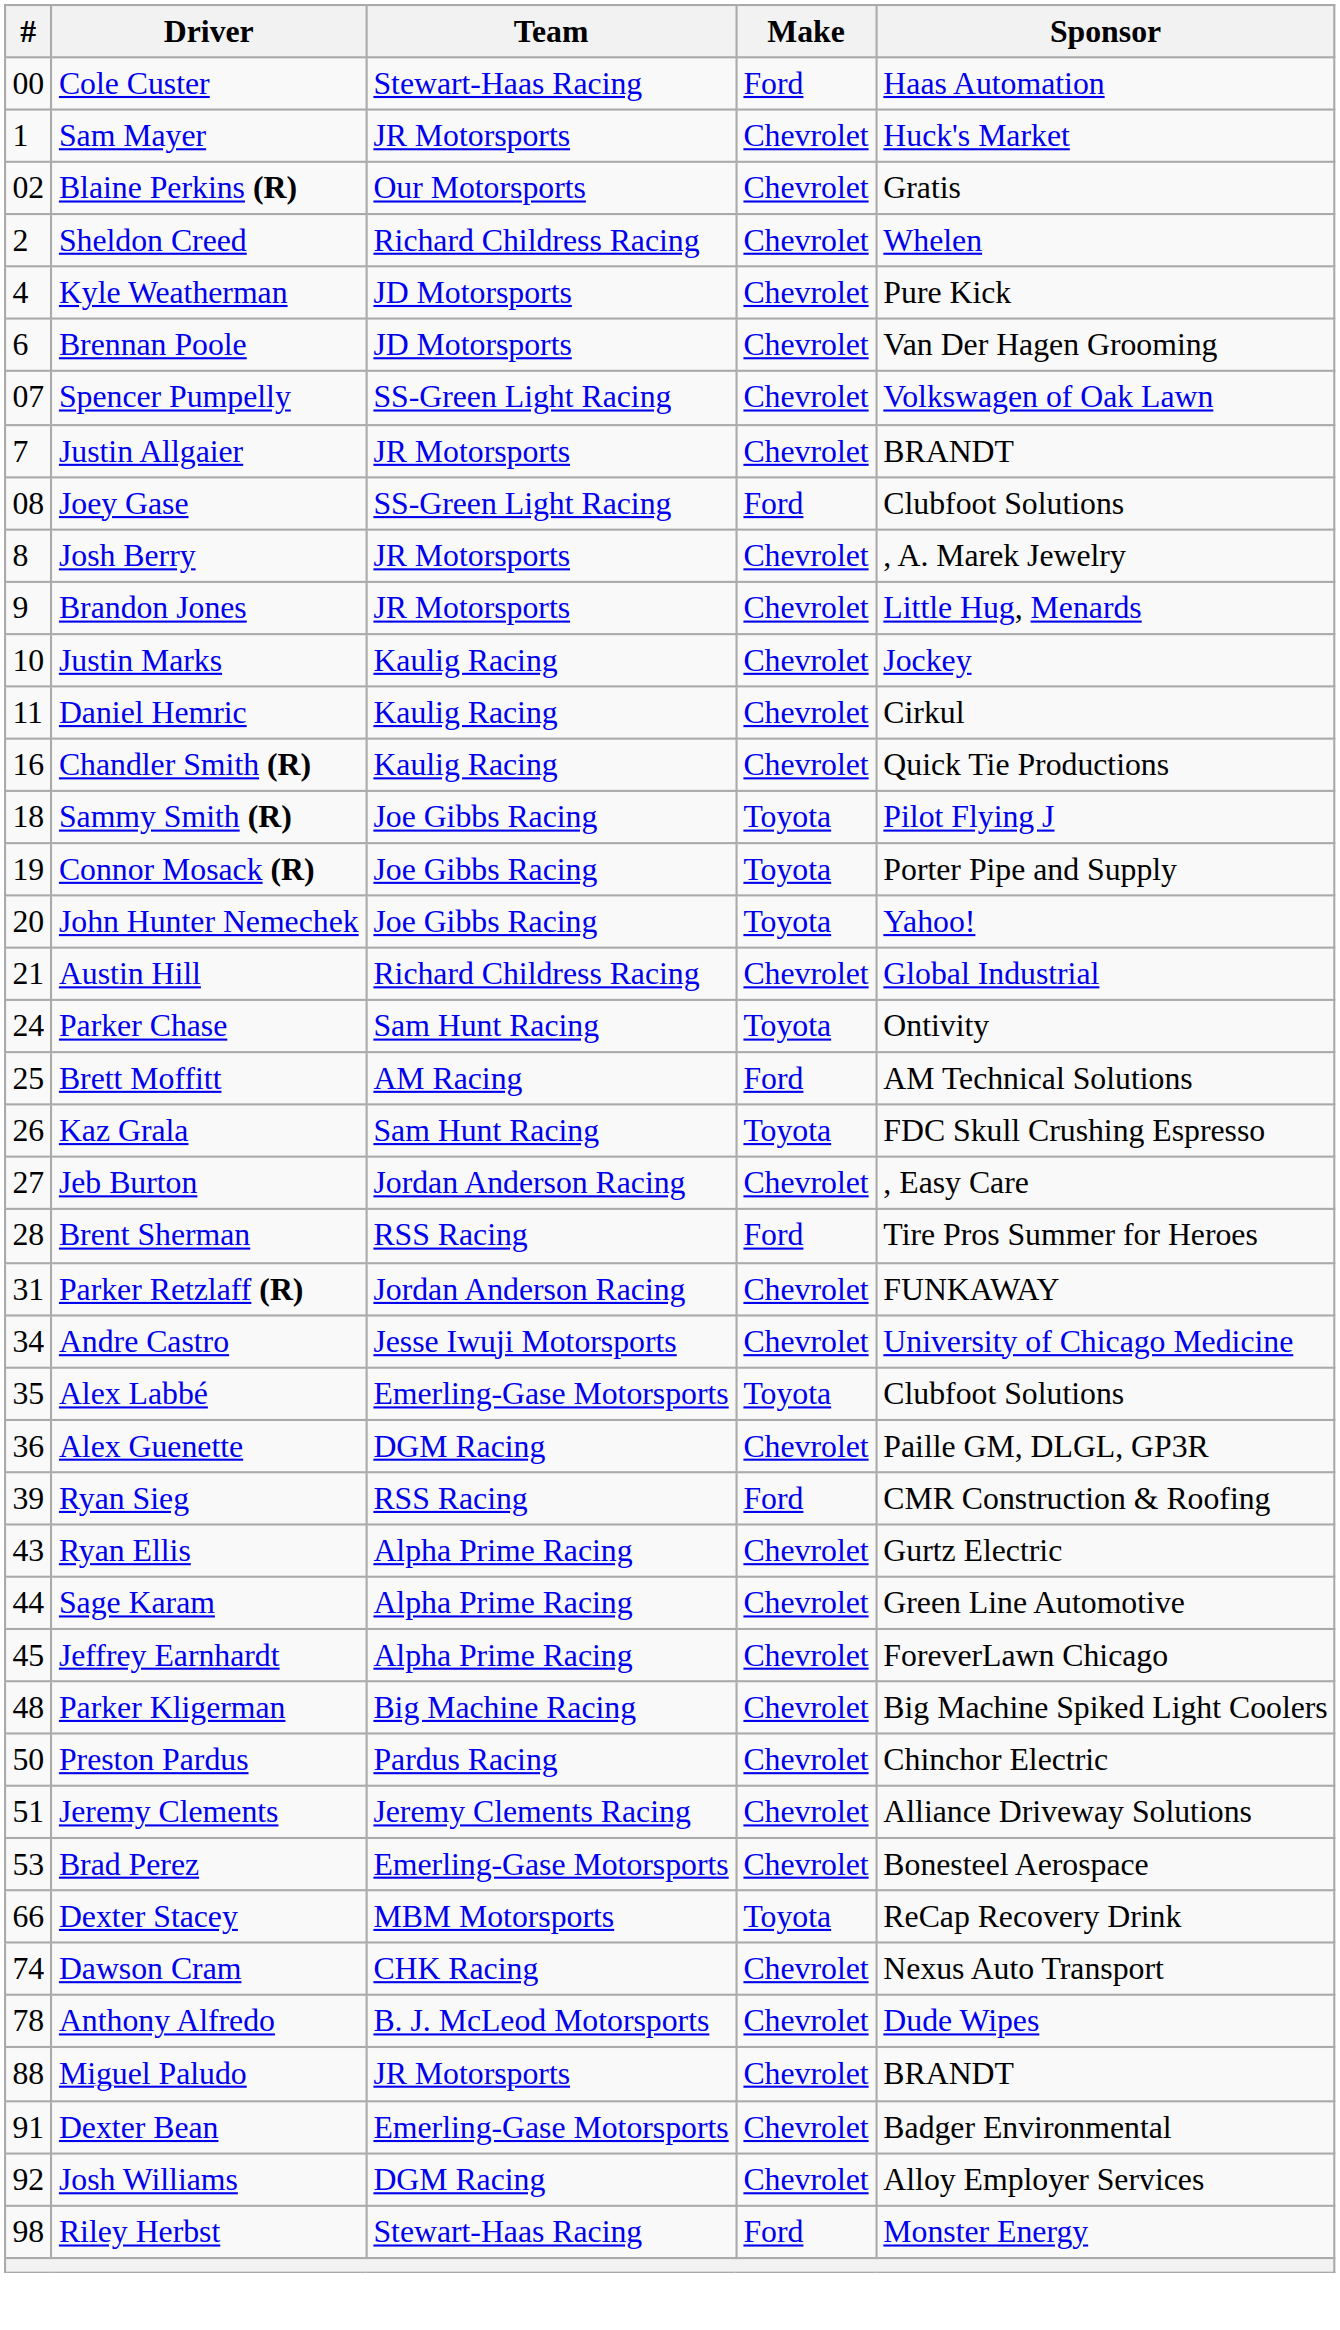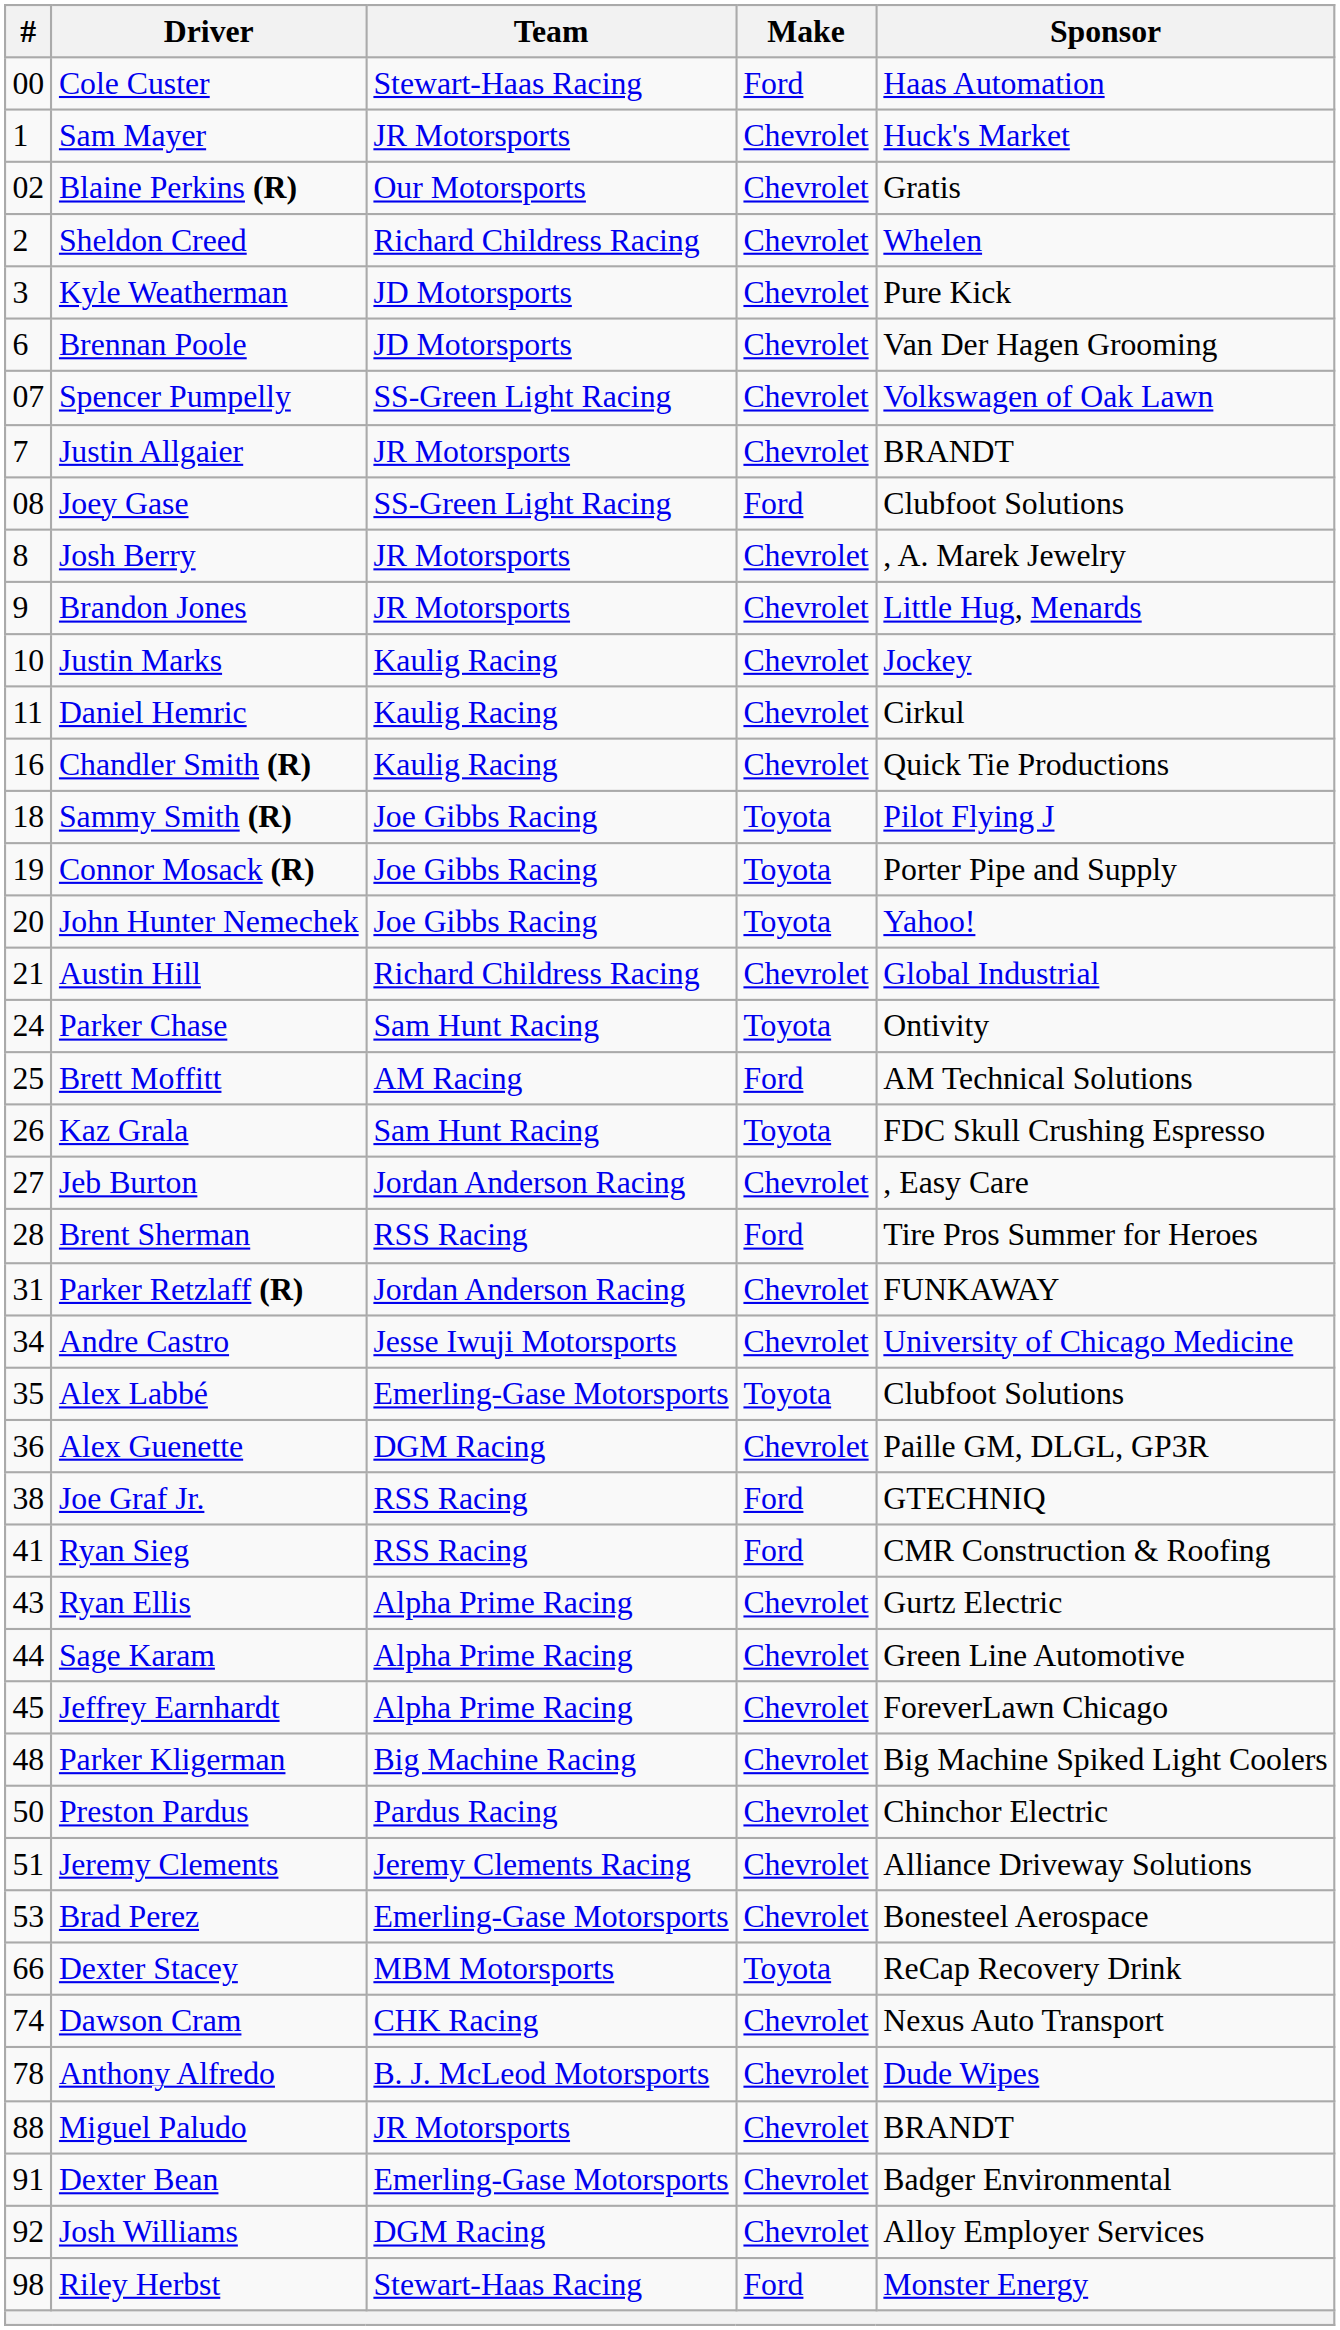 <table class="wikitable" style="font-size: 95%;">
 <tr>
 <th>#</th>
 <th>Driver</th>
 <th>Team</th>
 <th>Make</th>
 <th>Sponsor</th>
 </tr>
 <tr>
 <td>00</td>
 <td><a href='#'>Cole Custer</a></td>
 <td><a href='#'>Stewart-Haas Racing</a></td>
 <td><a href='#'>Ford</a></td>
 <td><a href='#'>Haas Automation</a></td>
 </tr>
 <tr>
 <td>1</td>
 <td><a href='#'>Sam Mayer</a></td>
 <td><a href='#'>JR Motorsports</a></td>
 <td><a href='#'>Chevrolet</a></td>
 <td><a href='#'>Huck's Market</a></td>
 </tr>
 <tr>
 <td>02</td>
 <td><a href='#'>Blaine Perkins</a> <strong>(R)</strong></td>
 <td><a href='#'>Our Motorsports</a></td>
 <td><a href='#'>Chevrolet</a></td>
 <td>Gratis</td>
 </tr>
 <tr>
 <td>2</td>
 <td><a href='#'>Sheldon Creed</a></td>
 <td><a href='#'>Richard Childress Racing</a></td>
 <td><a href='#'>Chevrolet</a></td>
 <td><a href='#'>Whelen</a></td>
 </tr>
 <tr>
-<td>4</td>
+<td>3</td>
 <td><a href='#'>Kyle Weatherman</a></td>
 <td><a href='#'>JD Motorsports</a></td>
 <td><a href='#'>Chevrolet</a></td>
 <td>Pure Kick</td>
 </tr>
 <tr>
 <td>6</td>
 <td><a href='#'>Brennan Poole</a></td>
 <td><a href='#'>JD Motorsports</a></td>
 <td><a href='#'>Chevrolet</a></td>
 <td>Van Der Hagen Grooming</td>
 </tr>
 <tr>
 <td>07</td>
 <td><a href='#'>Spencer Pumpelly</a></td>
 <td><a href='#'>SS-Green Light Racing</a></td>
 <td><a href='#'>Chevrolet</a></td>
 <td><a href='#'>Volkswagen of Oak Lawn</a></td>
 </tr>
 <tr>
 <td>7</td>
 <td><a href='#'>Justin Allgaier</a></td>
 <td><a href='#'>JR Motorsports</a></td>
 <td><a href='#'>Chevrolet</a></td>
 <td>BRANDT</td>
 </tr>
 <tr>
 <td>08</td>
 <td><a href='#'>Joey Gase</a></td>
 <td><a href='#'>SS-Green Light Racing</a></td>
 <td><a href='#'>Ford</a></td>
 <td>Clubfoot Solutions</td>
 </tr>
 <tr>
 <td>8</td>
 <td><a href='#'>Josh Berry</a></td>
 <td><a href='#'>JR Motorsports</a></td>
 <td><a href='#'>Chevrolet</a></td>
 <td nowrap>, A. Marek Jewelry</td>
 </tr>
 <tr>
 <td>9</td>
 <td><a href='#'>Brandon Jones</a></td>
 <td><a href='#'>JR Motorsports</a></td>
 <td><a href='#'>Chevrolet</a></td>
 <td><a href='#'>Little Hug</a>, <a href='#'>Menards</a></td>
 </tr>
 <tr>
 <td>10</td>
 <td><a href='#'>Justin Marks</a></td>
 <td><a href='#'>Kaulig Racing</a></td>
 <td><a href='#'>Chevrolet</a></td>
 <td><a href='#'>Jockey</a></td>
 </tr>
 <tr>
 <td>11</td>
 <td><a href='#'>Daniel Hemric</a></td>
 <td><a href='#'>Kaulig Racing</a></td>
 <td><a href='#'>Chevrolet</a></td>
 <td>Cirkul</td>
 </tr>
 <tr>
 <td>16</td>
 <td><a href='#'>Chandler Smith</a> <strong>(R)</strong></td>
 <td><a href='#'>Kaulig Racing</a></td>
 <td><a href='#'>Chevrolet</a></td>
 <td>Quick Tie Productions</td>
 </tr>
 <tr>
 <td>18</td>
 <td><a href='#'>Sammy Smith</a> <strong>(R)</strong></td>
 <td><a href='#'>Joe Gibbs Racing</a></td>
 <td><a href='#'>Toyota</a></td>
 <td><a href='#'>Pilot Flying J</a></td>
 </tr>
 <tr>
 <td>19</td>
 <td><a href='#'>Connor Mosack</a> <strong>(R)</strong></td>
 <td><a href='#'>Joe Gibbs Racing</a></td>
 <td><a href='#'>Toyota</a></td>
 <td>Porter Pipe and Supply</td>
 </tr>
 <tr>
 <td>20</td>
 <td nowrap><a href='#'>John Hunter Nemechek</a></td>
 <td><a href='#'>Joe Gibbs Racing</a></td>
 <td><a href='#'>Toyota</a></td>
 <td><a href='#'>Yahoo!</a></td>
 </tr>
 <tr>
 <td>21</td>
 <td><a href='#'>Austin Hill</a></td>
 <td><a href='#'>Richard Childress Racing</a></td>
 <td><a href='#'>Chevrolet</a></td>
 <td><a href='#'>Global Industrial</a></td>
 </tr>
 <tr>
 <td>24</td>
 <td><a href='#'>Parker Chase</a></td>
 <td><a href='#'>Sam Hunt Racing</a></td>
 <td><a href='#'>Toyota</a></td>
 <td>Ontivity</td>
 </tr>
 <tr>
 <td>25</td>
 <td><a href='#'>Brett Moffitt</a></td>
 <td><a href='#'>AM Racing</a></td>
 <td><a href='#'>Ford</a></td>
 <td>AM Technical Solutions</td>
 </tr>
 <tr>
 <td>26</td>
 <td><a href='#'>Kaz Grala</a></td>
 <td><a href='#'>Sam Hunt Racing</a></td>
 <td><a href='#'>Toyota</a></td>
 <td>FDC Skull Crushing Espresso</td>
 </tr>
 <tr>
 <td>27</td>
 <td><a href='#'>Jeb Burton</a></td>
 <td><a href='#'>Jordan Anderson Racing</a></td>
 <td><a href='#'>Chevrolet</a></td>
 <td>, Easy Care</td>
 </tr>
 <tr>
 <td>28</td>
 <td><a href='#'>Brent Sherman</a></td>
 <td><a href='#'>RSS Racing</a></td>
 <td><a href='#'>Ford</a></td>
 <td>Tire Pros Summer for Heroes</td>
 </tr>
 <tr>
 <td>31</td>
 <td><a href='#'>Parker Retzlaff</a> <strong>(R)</strong></td>
 <td><a href='#'>Jordan Anderson Racing</a></td>
 <td><a href='#'>Chevrolet</a></td>
 <td>FUNKAWAY</td>
 </tr>
 <tr>
 <td>34</td>
 <td><a href='#'>Andre Castro</a></td>
 <td><a href='#'>Jesse Iwuji Motorsports</a></td>
 <td><a href='#'>Chevrolet</a></td>
 <td><a href='#'>University of Chicago Medicine</a></td>
 </tr>
 <tr>
 <td>35</td>
 <td><a href='#'>Alex Labbé</a></td>
 <td nowrap><a href='#'>Emerling-Gase Motorsports</a></td>
 <td><a href='#'>Toyota</a></td>
 <td>Clubfoot Solutions</td>
 </tr>
 <tr>
 <td>36</td>
 <td><a href='#'>Alex Guenette</a></td>
 <td><a href='#'>DGM Racing</a></td>
 <td><a href='#'>Chevrolet</a></td>
 <td>Paille GM, DLGL, GP3R</td>
 </tr>
 <tr>
-<td>39</td>
+<td>38</td>
+<td><a href='#'>Joe Graf Jr.</a></td>
+<td><a href='#'>RSS Racing</a></td>
+<td><a href='#'>Ford</a></td>
+<td>GTECHNIQ</td>
+</tr>
+<tr>
+<td>41</td>
 <td><a href='#'>Ryan Sieg</a></td>
 <td><a href='#'>RSS Racing</a></td>
 <td><a href='#'>Ford</a></td>
 <td>CMR Construction & Roofing</td>
 </tr>
 <tr>
 <td>43</td>
 <td><a href='#'>Ryan Ellis</a></td>
 <td><a href='#'>Alpha Prime Racing</a></td>
 <td><a href='#'>Chevrolet</a></td>
 <td>Gurtz Electric</td>
 </tr>
 <tr>
 <td>44</td>
 <td><a href='#'>Sage Karam</a></td>
 <td><a href='#'>Alpha Prime Racing</a></td>
 <td><a href='#'>Chevrolet</a></td>
 <td>Green Line Automotive</td>
 </tr>
 <tr>
 <td>45</td>
 <td><a href='#'>Jeffrey Earnhardt</a></td>
 <td><a href='#'>Alpha Prime Racing</a></td>
 <td><a href='#'>Chevrolet</a></td>
 <td>ForeverLawn Chicago</td>
 </tr>
 <tr>
 <td>48</td>
 <td><a href='#'>Parker Kligerman</a></td>
 <td><a href='#'>Big Machine Racing</a></td>
 <td><a href='#'>Chevrolet</a></td>
 <td>Big Machine Spiked Light Coolers</td>
 </tr>
 <tr>
 <td>50</td>
 <td><a href='#'>Preston Pardus</a></td>
 <td><a href='#'>Pardus Racing</a></td>
 <td><a href='#'>Chevrolet</a></td>
 <td>Chinchor Electric</td>
 </tr>
 <tr>
 <td>51</td>
 <td><a href='#'>Jeremy Clements</a></td>
 <td><a href='#'>Jeremy Clements Racing</a></td>
 <td><a href='#'>Chevrolet</a></td>
 <td>Alliance Driveway Solutions</td>
 </tr>
 <tr>
 <td>53</td>
 <td><a href='#'>Brad Perez</a></td>
 <td><a href='#'>Emerling-Gase Motorsports</a></td>
 <td><a href='#'>Chevrolet</a></td>
 <td>Bonesteel Aerospace</td>
 </tr>
 <tr>
 <td>66</td>
 <td><a href='#'>Dexter Stacey</a></td>
 <td><a href='#'>MBM Motorsports</a></td>
 <td><a href='#'>Toyota</a></td>
 <td>ReCap Recovery Drink</td>
 </tr>
 <tr>
 <td>74</td>
 <td><a href='#'>Dawson Cram</a></td>
 <td><a href='#'>CHK Racing</a></td>
 <td><a href='#'>Chevrolet</a></td>
 <td>Nexus Auto Transport</td>
 </tr>
 <tr>
 <td>78</td>
 <td><a href='#'>Anthony Alfredo</a></td>
 <td><a href='#'>B. J. McLeod Motorsports</a></td>
 <td><a href='#'>Chevrolet</a></td>
 <td><a href='#'>Dude Wipes</a></td>
 </tr>
 <tr>
 <td>88</td>
 <td><a href='#'>Miguel Paludo</a></td>
 <td><a href='#'>JR Motorsports</a></td>
 <td><a href='#'>Chevrolet</a></td>
 <td>BRANDT</td>
 </tr>
 <tr>
 <td>91</td>
 <td><a href='#'>Dexter Bean</a></td>
 <td nowrap><a href='#'>Emerling-Gase Motorsports</a></td>
 <td><a href='#'>Chevrolet</a></td>
 <td>Badger Environmental</td>
 </tr>
 <tr>
 <td>92</td>
 <td><a href='#'>Josh Williams</a></td>
 <td><a href='#'>DGM Racing</a></td>
 <td><a href='#'>Chevrolet</a></td>
 <td>Alloy Employer Services</td>
 </tr>
 <tr>
 <td>98</td>
 <td><a href='#'>Riley Herbst</a></td>
 <td><a href='#'>Stewart-Haas Racing</a></td>
 <td><a href='#'>Ford</a></td>
 <td><a href='#'>Monster Energy</a></td>
 </tr>
 <tr>
 <th colspan="5"></th>
 </tr>
 </table>
